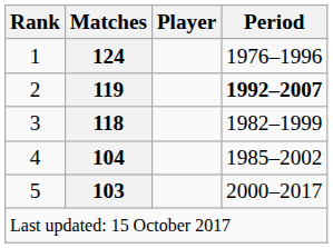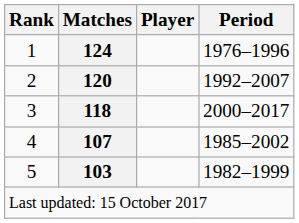 <table class="wikitable plainrowheaders sortable">
 <tr>
 <th scope="col">Rank</th>
 <th scope="col">Matches</th>
 <th scope="col">Player</th>
 <th scope="col">Period</th>
 </tr>
 <tr>
 <td align=center>1</td>
 <th scope="row" style="text-align:center;">124</th>
 <td></td>
 <td>1976–1996</td>
 </tr>
 <tr>
 <td align=center>2</td>
-<th scope="row" style="text-align:center;">119</th>
+<th scope="row" style="text-align:center;">120</th>
 <td></td>
-<td><strong>1992–2007</strong></td>
+<td>1992–2007</td>
 </tr>
 <tr>
 <td align=center>3</td>
 <th scope="row" style="text-align:center;">118</th>
 <td></td>
-<td>1982–1999</td>
+<td>2000–2017</td>
 </tr>
 <tr>
 <td align=center>4</td>
-<th scope="row" style="text-align:center;">104</th>
+<th scope="row" style="text-align:center;">107</th>
 <td></td>
 <td>1985–2002</td>
 </tr>
 <tr>
 <td align=center>5</td>
 <th scope="row" style="text-align:center;">103</th>
 <td></td>
-<td>2000–2017</td>
+<td>1982–1999</td>
 </tr>
 <tr class=sortbottom>
 <td colspan=4><small>Last updated: 15 October 2017</small></td>
 </tr>
 </table>
